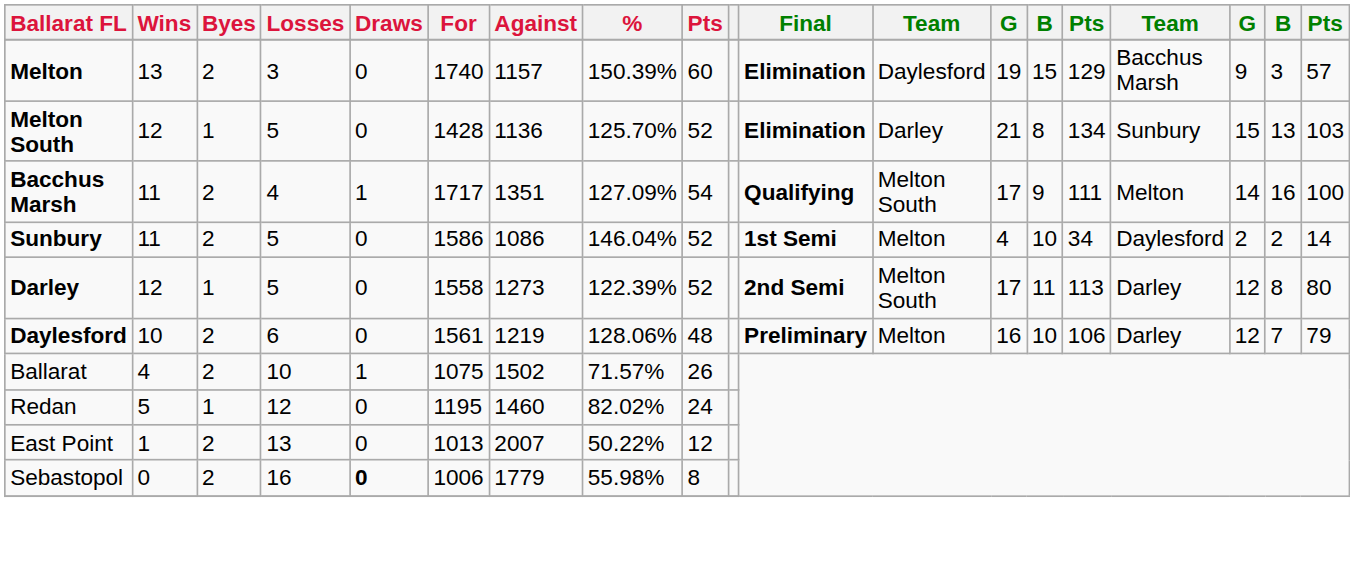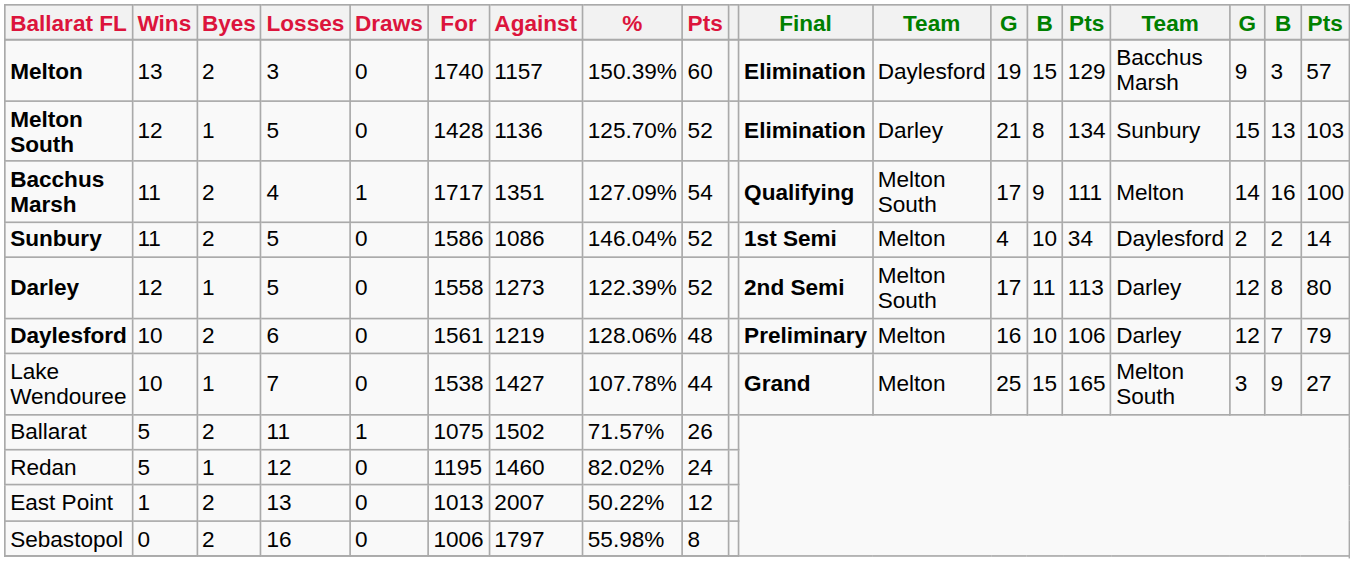 <table style="font-size: 85%; text-align: left;" class="wikitable">
 <tr>
 <th style="color:crimson">Ballarat FL</th>
 <th style="color:crimson">Wins</th>
 <th style="color:crimson">Byes</th>
 <th style="color:crimson">Losses</th>
 <th style="color:crimson">Draws</th>
 <th style="color:crimson">For</th>
 <th style="color:crimson">Against</th>
 <th style="color:crimson">%</th>
 <th style="color:crimson">Pts</th>
 <th></th>
 <th style="color:green">Final</th>
 <th style="color:green">Team</th>
 <th style="color:green">G</th>
 <th style="color:green">B</th>
 <th style="color:green">Pts</th>
 <th style="color:green">Team</th>
 <th style="color:green">G</th>
 <th style="color:green">B</th>
 <th style="color:green">Pts</th>
 </tr>
 <tr>
 </tr>
 <tr>
 </tr>
 <tr>
 <td><strong>	Melton	</strong></td>
 <td>13</td>
 <td>2</td>
 <td>3</td>
 <td>0</td>
 <td>1740</td>
 <td>1157</td>
 <td>150.39%</td>
 <td>60</td>
 <td></td>
 <td><strong>Elimination</strong></td>
 <td>Daylesford</td>
 <td>19</td>
 <td>15</td>
 <td>129</td>
 <td>Bacchus Marsh</td>
 <td>9</td>
 <td>3</td>
 <td>57</td>
 </tr>
 <tr>
 <td><strong>	Melton South	</strong></td>
 <td>12</td>
 <td>1</td>
 <td>5</td>
 <td>0</td>
 <td>1428</td>
 <td>1136</td>
 <td>125.70%</td>
 <td>52</td>
 <td></td>
 <td><strong>Elimination</strong></td>
 <td>Darley</td>
 <td>21</td>
 <td>8</td>
 <td>134</td>
 <td>Sunbury</td>
 <td>15</td>
 <td>13</td>
 <td>103</td>
 </tr>
 <tr>
 <td><strong>	Bacchus Marsh	</strong></td>
 <td>11</td>
 <td>2</td>
 <td>4</td>
 <td>1</td>
 <td>1717</td>
 <td>1351</td>
 <td>127.09%</td>
 <td>54</td>
 <td></td>
 <td><strong>Qualifying</strong></td>
 <td>Melton South</td>
 <td>17</td>
 <td>9</td>
 <td>111</td>
 <td>Melton</td>
 <td>14</td>
 <td>16</td>
 <td>100</td>
 </tr>
 <tr>
 <td><strong>	Sunbury	</strong></td>
 <td>11</td>
 <td>2</td>
 <td>5</td>
 <td>0</td>
 <td>1586</td>
 <td>1086</td>
 <td>146.04%</td>
 <td>52</td>
 <td></td>
 <td><strong>1st Semi</strong></td>
 <td>Melton</td>
 <td>4</td>
 <td>10</td>
 <td>34</td>
 <td>Daylesford</td>
 <td>2</td>
 <td>2</td>
 <td>14</td>
 </tr>
 <tr>
 <td><strong>	Darley	</strong></td>
 <td>12</td>
 <td>1</td>
 <td>5</td>
 <td>0</td>
 <td>1558</td>
 <td>1273</td>
 <td>122.39%</td>
 <td>52</td>
 <td></td>
 <td><strong>2nd Semi</strong></td>
 <td>Melton South</td>
 <td>17</td>
 <td>11</td>
 <td>113</td>
 <td>Darley</td>
 <td>12</td>
 <td>8</td>
 <td>80</td>
 </tr>
 <tr>
 <td><strong>	Daylesford	</strong></td>
 <td>10</td>
 <td>2</td>
 <td>6</td>
 <td>0</td>
 <td>1561</td>
 <td>1219</td>
 <td>128.06%</td>
 <td>48</td>
 <td></td>
 <td><strong>Preliminary</strong></td>
 <td>Melton</td>
 <td>16</td>
 <td>10</td>
 <td>106</td>
 <td>Darley</td>
 <td>12</td>
 <td>7</td>
 <td>79</td>
 </tr>
 <tr>
+<td>Lake Wendouree</td>
+<td>10</td>
+<td>1</td>
+<td>7</td>
+<td>0</td>
+<td>1538</td>
+<td>1427</td>
+<td>107.78%</td>
+<td>44</td>
+<td></td>
+<td><strong>Grand</strong></td>
+<td>Melton</td>
+<td>25</td>
+<td>15</td>
+<td>165</td>
+<td>Melton South</td>
+<td>3</td>
+<td>9</td>
+<td>27</td>
+</tr>
+<tr>
 <td>Ballarat</td>
-<td>4</td>
+<td>5</td>
 <td>2</td>
-<td>10</td>
+<td>11</td>
 <td>1</td>
 <td>1075</td>
 <td>1502</td>
 <td>71.57%</td>
 <td>26</td>
 <td></td>
 </tr>
 <tr>
 <td>Redan</td>
 <td>5</td>
 <td>1</td>
 <td>12</td>
 <td>0</td>
 <td>1195</td>
 <td>1460</td>
 <td>82.02%</td>
 <td>24</td>
 <td></td>
 </tr>
 <tr>
 <td>East Point</td>
 <td>1</td>
 <td>2</td>
 <td>13</td>
 <td>0</td>
 <td>1013</td>
 <td>2007</td>
 <td>50.22%</td>
 <td>12</td>
 <td></td>
 </tr>
 <tr>
 <td>Sebastopol</td>
 <td>0</td>
 <td>2</td>
 <td>16</td>
-<td><strong>0</strong></td>
+<td>0</td>
 <td>1006</td>
-<td>1779</td>
+<td>1797</td>
 <td>55.98%</td>
 <td>8</td>
 <td></td>
 </tr>
 <tr>
 </tr>
 </table>
